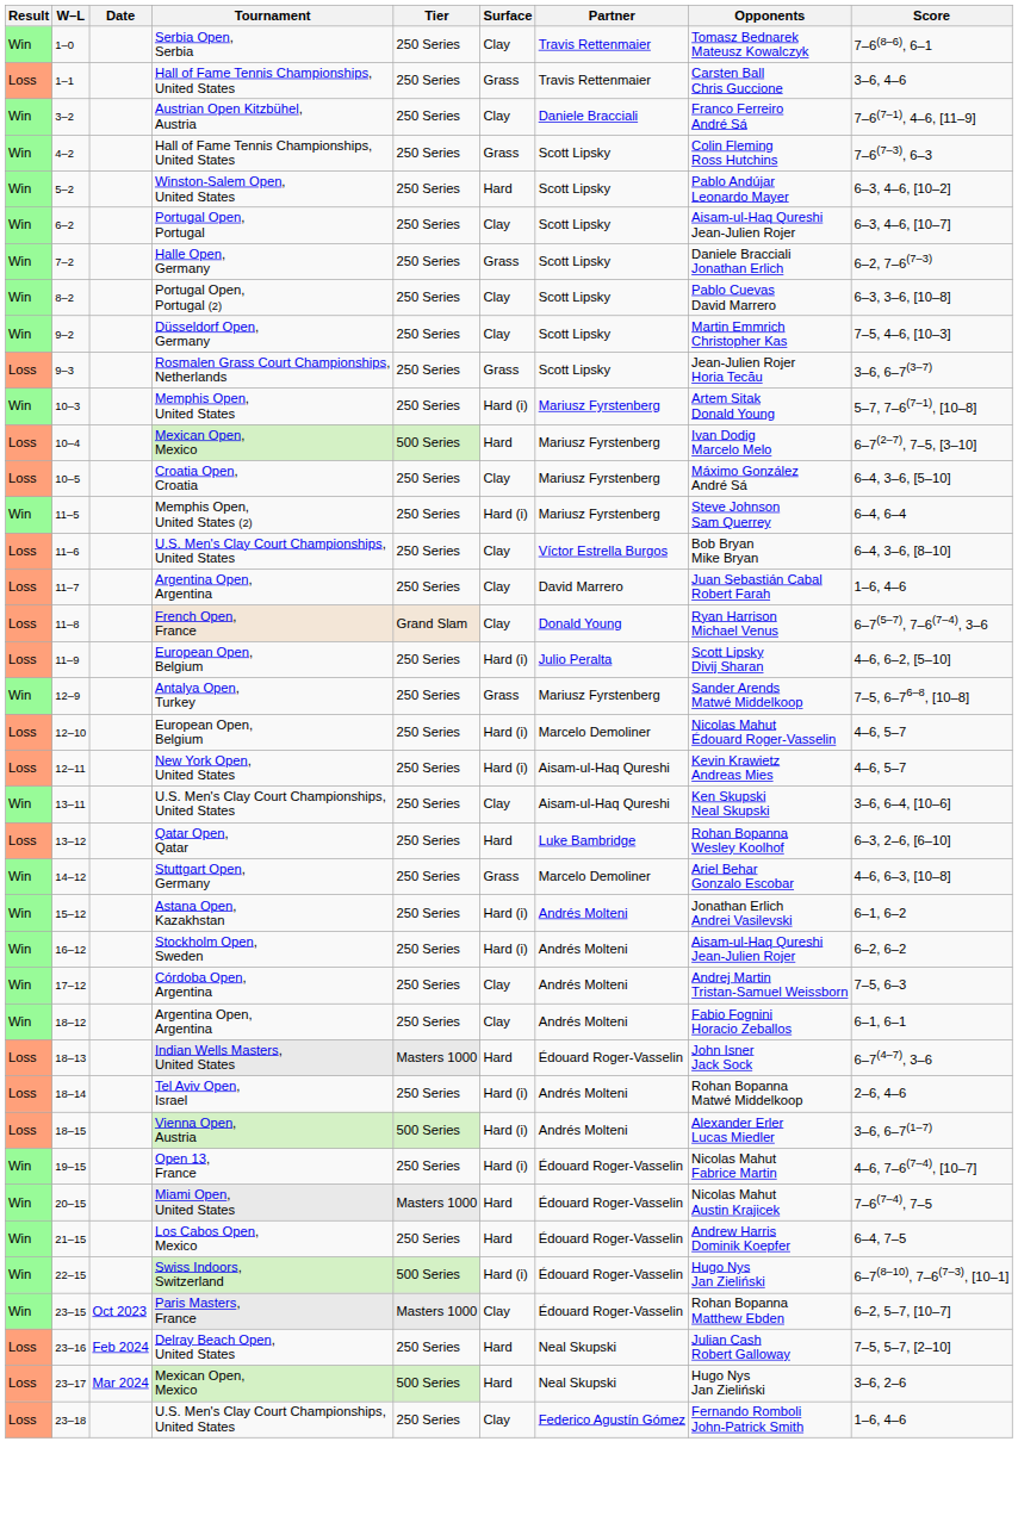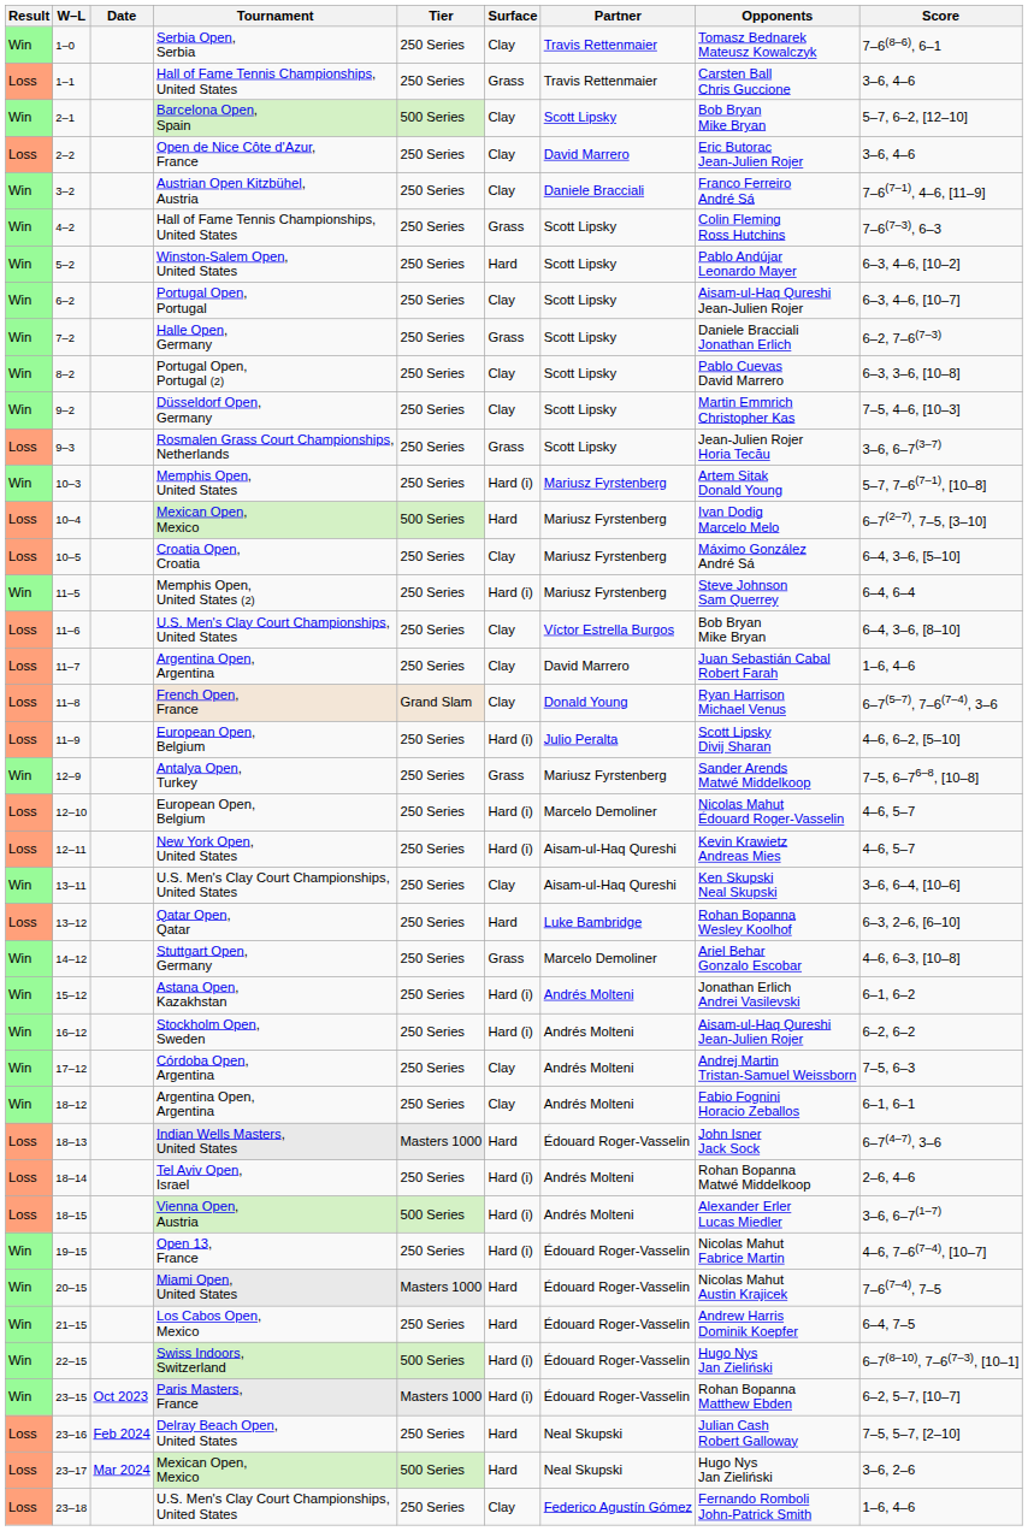 <table class="sortable wikitable">
 <tr>
 <th>Result</th>
 <th class="unsortable">W–L</th>
 <th>Date</th>
 <th>Tournament</th>
 <th>Tier</th>
 <th>Surface</th>
 <th>Partner</th>
 <th>Opponents</th>
 <th class="unsortable">Score</th>
 </tr>
 <tr>
 <td bgcolor=98FB98>Win</td>
 <td><small>1–0</small></td>
 <td><a href='#'></a></td>
 <td><a href='#'>Serbia Open</a>,<br>Serbia</td>
 <td>250 Series</td>
 <td>Clay</td>
 <td> <a href='#'>Travis Rettenmaier</a></td>
 <td> <a href='#'>Tomasz Bednarek</a><br> <a href='#'>Mateusz Kowalczyk</a></td>
 <td>7–6<sup>(8–6)</sup>, 6–1</td>
 </tr>
 <tr>
 <td bgcolor=FFA07A>Loss</td>
 <td><small>1–1</small></td>
 <td><a href='#'></a></td>
 <td><a href='#'>Hall of Fame Tennis Championships</a>,<br>United States</td>
 <td>250 Series</td>
 <td>Grass</td>
 <td> Travis Rettenmaier</td>
 <td> <a href='#'>Carsten Ball</a> <br> <a href='#'>Chris Guccione</a></td>
+<td>3–6, 4–6</td>
+</tr>
+<tr>
+<td bgcolor=98FB98>Win</td>
+<td><small>2–1</small></td>
+<td><a href='#'></a></td>
+<td style="background:#D4F1C5;"><a href='#'>Barcelona Open</a>,<br>Spain</td>
+<td style="background:#D4F1C5;">500 Series</td>
+<td>Clay</td>
+<td> <a href='#'>Scott Lipsky</a></td>
+<td> <a href='#'>Bob Bryan</a><br> <a href='#'>Mike Bryan</a></td>
+<td>5–7, 6–2, [12–10]</td>
+</tr>
+<tr>
+<td bgcolor=FFA07A>Loss</td>
+<td><small>2–2</small></td>
+<td><a href='#'></a></td>
+<td><a href='#'>Open de Nice Côte d'Azur</a>,<br>France</td>
+<td>250 Series</td>
+<td>Clay</td>
+<td> <a href='#'>David Marrero</a></td>
+<td> <a href='#'>Eric Butorac</a><br> <a href='#'>Jean-Julien Rojer</a></td>
 <td>3–6, 4–6</td>
 </tr>
 <tr>
 <td bgcolor=98FB98>Win</td>
 <td><small>3–2</small></td>
 <td><a href='#'></a></td>
 <td><a href='#'>Austrian Open Kitzbühel</a>,<br>Austria</td>
 <td>250 Series</td>
 <td>Clay</td>
 <td> <a href='#'>Daniele Bracciali</a></td>
 <td> <a href='#'>Franco Ferreiro</a><br> <a href='#'>André Sá</a></td>
 <td>7–6<sup>(7–1)</sup>, 4–6, [11–9]</td>
 </tr>
 <tr>
 <td bgcolor=98FB98>Win</td>
 <td><small>4–2</small></td>
 <td><a href='#'></a></td>
 <td>Hall of Fame Tennis Championships,<br>United States</td>
 <td>250 Series</td>
 <td>Grass</td>
 <td> Scott Lipsky</td>
 <td> <a href='#'>Colin Fleming</a><br> <a href='#'>Ross Hutchins</a></td>
 <td>7–6<sup>(7–3)</sup>, 6–3</td>
 </tr>
 <tr>
 <td bgcolor=98FB98>Win</td>
 <td><small>5–2</small></td>
 <td><a href='#'></a></td>
 <td><a href='#'>Winston-Salem Open</a>,<br>United States</td>
 <td>250 Series</td>
 <td>Hard</td>
 <td> Scott Lipsky</td>
 <td> <a href='#'>Pablo Andújar</a><br> <a href='#'>Leonardo Mayer</a></td>
 <td>6–3, 4–6, [10–2]</td>
 </tr>
 <tr>
 <td bgcolor=98FB98>Win</td>
 <td><small>6–2</small></td>
 <td><a href='#'></a></td>
 <td><a href='#'>Portugal Open</a>,<br>Portugal</td>
 <td>250 Series</td>
 <td>Clay</td>
 <td> Scott Lipsky</td>
 <td> <a href='#'>Aisam-ul-Haq Qureshi</a><br> Jean-Julien Rojer</td>
 <td>6–3, 4–6, [10–7]</td>
 </tr>
 <tr>
 <td bgcolor=98FB98>Win</td>
 <td><small>7–2</small></td>
 <td><a href='#'></a></td>
 <td><a href='#'>Halle Open</a>,<br>Germany</td>
 <td>250 Series</td>
 <td>Grass</td>
 <td> Scott Lipsky</td>
 <td> Daniele Bracciali<br> <a href='#'>Jonathan Erlich</a></td>
 <td>6–2, 7–6<sup>(7–3)</sup></td>
 </tr>
 <tr>
 <td bgcolor=98FB98>Win</td>
 <td><small>8–2</small></td>
 <td><a href='#'></a></td>
 <td>Portugal Open,<br>Portugal <small>(2)</small></td>
 <td>250 Series</td>
 <td>Clay</td>
 <td> Scott Lipsky</td>
 <td> <a href='#'>Pablo Cuevas</a><br> David Marrero</td>
 <td>6–3, 3–6, [10–8]</td>
 </tr>
 <tr>
 <td bgcolor=98FB98>Win</td>
 <td><small>9–2</small></td>
 <td><a href='#'></a></td>
 <td><a href='#'>Düsseldorf Open</a>,<br>Germany</td>
 <td>250 Series</td>
 <td>Clay</td>
 <td> Scott Lipsky</td>
 <td> <a href='#'>Martin Emmrich</a><br> <a href='#'>Christopher Kas</a></td>
 <td>7–5, 4–6, [10–3]</td>
 </tr>
 <tr>
 <td bgcolor=FFA07A>Loss</td>
 <td><small>9–3</small></td>
 <td><a href='#'></a></td>
 <td><a href='#'>Rosmalen Grass Court Championships</a>,<br>Netherlands</td>
 <td>250 Series</td>
 <td>Grass</td>
 <td> Scott Lipsky</td>
 <td> Jean-Julien Rojer<br>  <a href='#'>Horia Tecău</a></td>
 <td>3–6, 6–7<sup>(3–7)</sup></td>
 </tr>
 <tr>
 <td bgcolor=98FB98>Win</td>
 <td><small>10–3</small></td>
 <td><a href='#'></a></td>
 <td><a href='#'>Memphis Open</a>,<br>United States</td>
 <td>250 Series</td>
 <td>Hard (i)</td>
 <td> <a href='#'>Mariusz Fyrstenberg</a></td>
 <td> <a href='#'>Artem Sitak</a><br> <a href='#'>Donald Young</a></td>
 <td>5–7, 7–6<sup>(7–1)</sup>, [10–8]</td>
 </tr>
 <tr>
 <td bgcolor=FFA07A>Loss</td>
 <td><small>10–4</small></td>
 <td><a href='#'></a></td>
 <td style="background:#D4F1C5;"><a href='#'>Mexican Open</a>,<br>Mexico</td>
 <td style="background:#D4F1C5;">500 Series</td>
 <td>Hard</td>
 <td> Mariusz Fyrstenberg</td>
 <td> <a href='#'>Ivan Dodig</a><br> <a href='#'>Marcelo Melo</a></td>
 <td>6–7<sup>(2–7)</sup>, 7–5, [3–10]</td>
 </tr>
 <tr>
 <td bgcolor=FFA07A>Loss</td>
 <td><small>10–5</small></td>
 <td><a href='#'></a></td>
 <td><a href='#'>Croatia Open</a>,<br>Croatia</td>
 <td>250 Series</td>
 <td>Clay</td>
 <td> Mariusz Fyrstenberg</td>
 <td> <a href='#'>Máximo González</a><br> André Sá</td>
 <td>6–4, 3–6, [5–10]</td>
 </tr>
 <tr>
 <td bgcolor=98FB98>Win</td>
 <td><small>11–5</small></td>
 <td><a href='#'></a></td>
 <td>Memphis Open,<br>United States <small>(2)</small></td>
 <td>250 Series</td>
 <td>Hard (i)</td>
 <td> Mariusz Fyrstenberg</td>
 <td> <a href='#'>Steve Johnson</a><br> <a href='#'>Sam Querrey</a></td>
 <td>6–4, 6–4</td>
 </tr>
 <tr>
 <td bgcolor=FFA07A>Loss</td>
 <td><small>11–6</small></td>
 <td><a href='#'></a></td>
 <td><a href='#'>U.S. Men's Clay Court Championships</a>,<br>United States</td>
 <td>250 Series</td>
 <td>Clay</td>
 <td> <a href='#'>Víctor Estrella Burgos</a></td>
 <td> Bob Bryan<br> Mike Bryan</td>
 <td>6–4, 3–6, [8–10]</td>
 </tr>
 <tr>
 <td bgcolor=FFA07A>Loss</td>
 <td><small>11–7</small></td>
 <td><a href='#'></a></td>
 <td><a href='#'>Argentina Open</a>,<br>Argentina</td>
 <td>250 Series</td>
 <td>Clay</td>
 <td> David Marrero</td>
 <td> <a href='#'>Juan Sebastián Cabal</a><br> <a href='#'>Robert Farah</a></td>
 <td>1–6, 4–6</td>
 </tr>
 <tr>
 <td bgcolor=FFA07A>Loss</td>
 <td><small>11–8</small></td>
 <td><a href='#'></a></td>
 <td style="background:#F3E6D7;"><a href='#'>French Open</a>,<br>France</td>
 <td style="background:#F3E6D7;">Grand Slam</td>
 <td>Clay</td>
 <td> <a href='#'>Donald Young</a></td>
 <td> <a href='#'>Ryan Harrison</a><br> <a href='#'>Michael Venus</a></td>
 <td>6–7<sup>(5–7)</sup>, 7–6<sup>(7–4)</sup>, 3–6</td>
 </tr>
 <tr>
 <td bgcolor=FFA07A>Loss</td>
 <td><small>11–9</small></td>
 <td><a href='#'></a></td>
 <td><a href='#'>European Open</a>,<br>Belgium</td>
 <td>250 Series</td>
 <td>Hard (i)</td>
 <td> <a href='#'>Julio Peralta</a></td>
 <td> <a href='#'>Scott Lipsky</a><br> <a href='#'>Divij Sharan</a></td>
 <td>4–6, 6–2, [5–10]</td>
 </tr>
 <tr>
 <td bgcolor=98FB98>Win</td>
 <td><small>12–9</small></td>
 <td><a href='#'></a></td>
 <td><a href='#'>Antalya Open</a>,<br>Turkey</td>
 <td>250 Series</td>
 <td>Grass</td>
 <td> Mariusz Fyrstenberg</td>
 <td> <a href='#'>Sander Arends</a><br> <a href='#'>Matwé Middelkoop</a></td>
 <td>7–5, 6–7<sup>6–8</sup>, [10–8]</td>
 </tr>
 <tr>
 <td bgcolor=FFA07A>Loss</td>
 <td><small>12–10</small></td>
 <td><a href='#'></a></td>
 <td>European Open,<br>Belgium</td>
 <td>250 Series</td>
 <td>Hard (i)</td>
 <td> Marcelo Demoliner</td>
 <td> <a href='#'>Nicolas Mahut</a><br> <a href='#'>Édouard Roger-Vasselin</a></td>
 <td>4–6, 5–7</td>
 </tr>
 <tr>
 <td bgcolor=FFA07A>Loss</td>
 <td><small>12–11</small></td>
 <td><a href='#'></a></td>
 <td><a href='#'>New York Open</a>,<br>United States</td>
 <td>250 Series</td>
 <td>Hard (i)</td>
 <td> Aisam-ul-Haq Qureshi</td>
 <td> <a href='#'>Kevin Krawietz</a><br> <a href='#'>Andreas Mies</a></td>
 <td>4–6, 5–7</td>
 </tr>
 <tr>
 <td bgcolor=98FB98>Win</td>
 <td><small>13–11</small></td>
 <td><a href='#'></a></td>
 <td>U.S. Men's Clay Court Championships,<br>United States</td>
 <td>250 Series</td>
 <td>Clay</td>
 <td> Aisam-ul-Haq Qureshi</td>
 <td> <a href='#'>Ken Skupski</a><br> <a href='#'>Neal Skupski</a></td>
 <td>3–6, 6–4, [10–6]</td>
 </tr>
 <tr>
 <td bgcolor=FFA07A>Loss</td>
 <td><small>13–12</small></td>
 <td><a href='#'></a></td>
 <td><a href='#'>Qatar Open</a>,<br>Qatar</td>
 <td>250 Series</td>
 <td>Hard</td>
 <td> <a href='#'>Luke Bambridge</a></td>
 <td> <a href='#'>Rohan Bopanna</a><br> <a href='#'>Wesley Koolhof</a></td>
 <td>6–3, 2–6, [6–10]</td>
 </tr>
 <tr>
 <td bgcolor=98FB98>Win</td>
 <td><small>14–12</small></td>
 <td><a href='#'></a></td>
 <td><a href='#'>Stuttgart Open</a>,<br>Germany</td>
 <td>250 Series</td>
 <td>Grass</td>
 <td> Marcelo Demoliner</td>
 <td> <a href='#'>Ariel Behar</a><br> <a href='#'>Gonzalo Escobar</a></td>
 <td>4–6, 6–3, [10–8]</td>
 </tr>
 <tr>
 <td bgcolor=98FB98>Win</td>
 <td><small>15–12</small></td>
 <td><a href='#'></a></td>
 <td><a href='#'>Astana Open</a>,<br>Kazakhstan</td>
 <td>250 Series</td>
 <td>Hard (i)</td>
 <td> <a href='#'>Andrés Molteni</a></td>
 <td> Jonathan Erlich<br> <a href='#'>Andrei Vasilevski</a></td>
 <td>6–1, 6–2</td>
 </tr>
 <tr>
 <td bgcolor=98FB98>Win</td>
 <td><small>16–12</small></td>
 <td><a href='#'></a></td>
 <td><a href='#'>Stockholm Open</a>,<br>Sweden</td>
 <td>250 Series</td>
 <td>Hard (i)</td>
 <td> Andrés Molteni</td>
 <td> <a href='#'>Aisam-ul-Haq Qureshi</a><br> <a href='#'>Jean-Julien Rojer</a></td>
 <td>6–2, 6–2</td>
 </tr>
 <tr>
 <td bgcolor=98FB98>Win</td>
 <td><small>17–12</small></td>
 <td><a href='#'></a></td>
 <td><a href='#'>Córdoba Open</a>,<br>Argentina</td>
 <td>250 Series</td>
 <td>Clay</td>
 <td> Andrés Molteni</td>
 <td> <a href='#'>Andrej Martin</a><br> <a href='#'>Tristan-Samuel Weissborn</a></td>
 <td>7–5, 6–3</td>
 </tr>
 <tr>
 <td bgcolor=98FB98>Win</td>
 <td><small>18–12</small></td>
 <td><a href='#'></a></td>
 <td>Argentina Open,<br>Argentina</td>
 <td>250 Series</td>
 <td>Clay</td>
 <td> Andrés Molteni</td>
 <td> <a href='#'>Fabio Fognini</a><br> <a href='#'>Horacio Zeballos</a></td>
 <td>6–1, 6–1</td>
 </tr>
 <tr>
 <td bgcolor=FFA07A>Loss</td>
 <td><small>18–13</small></td>
 <td><a href='#'></a></td>
 <td style="background:#E9E9E9;"><a href='#'>Indian Wells Masters</a>,<br>United States</td>
 <td style="background:#E9E9E9;">Masters 1000</td>
 <td>Hard</td>
 <td> Édouard Roger-Vasselin</td>
 <td> <a href='#'>John Isner</a><br> <a href='#'>Jack Sock</a></td>
 <td>6–7<sup>(4–7)</sup>, 3–6</td>
 </tr>
 <tr>
 <td bgcolor=FFA07A>Loss</td>
 <td><small>18–14</small></td>
 <td><a href='#'></a></td>
 <td><a href='#'>Tel Aviv Open</a>,<br>Israel</td>
 <td>250 Series</td>
 <td>Hard (i)</td>
 <td> Andrés Molteni</td>
 <td> Rohan Bopanna<br> Matwé Middelkoop</td>
 <td>2–6, 4–6</td>
 </tr>
 <tr>
 <td bgcolor= FFA07A>Loss</td>
 <td><small>18–15</small></td>
 <td><a href='#'></a></td>
 <td style=background:#D4F1C5><a href='#'>Vienna Open</a>, <br>Austria</td>
 <td style=background:#D4F1C5>500 Series</td>
 <td>Hard (i)</td>
 <td> Andrés Molteni</td>
 <td> <a href='#'>Alexander Erler</a> <br> <a href='#'>Lucas Miedler</a></td>
 <td>3–6, 6–7<sup>(1–7)</sup></td>
 </tr>
 <tr>
 <td bgcolor=98FB98>Win</td>
 <td><small>19–15</small></td>
 <td><a href='#'></a></td>
 <td><a href='#'>Open 13</a>, <br>France</td>
 <td>250 Series</td>
 <td>Hard (i)</td>
 <td> Édouard Roger-Vasselin</td>
 <td> Nicolas Mahut <br> <a href='#'>Fabrice Martin</a></td>
 <td>4–6, 7–6<sup>(7–4)</sup>, [10–7]</td>
 </tr>
 <tr>
 <td bgcolor=98FB98>Win</td>
 <td><small>20–15</small></td>
 <td><a href='#'></a></td>
 <td style="background:#E9E9E9;"><a href='#'>Miami Open</a>, <br>United States</td>
 <td style="background:#E9E9E9;">Masters 1000</td>
 <td>Hard</td>
 <td> Édouard Roger-Vasselin</td>
 <td> Nicolas Mahut <br>  <a href='#'>Austin Krajicek</a></td>
 <td>7–6<sup>(7–4)</sup>, 7–5</td>
 </tr>
 <tr>
 <td bgcolor=98FB98>Win</td>
 <td><small>21–15</small></td>
 <td><a href='#'></a></td>
 <td><a href='#'>Los Cabos Open</a>,<br>Mexico</td>
 <td>250 Series</td>
 <td>Hard</td>
 <td> Édouard Roger-Vasselin</td>
 <td> <a href='#'>Andrew Harris</a> <br> <a href='#'>Dominik Koepfer</a></td>
 <td>6–4, 7–5</td>
 </tr>
 <tr>
 <td bgcolor=98FB98>Win</td>
 <td><small>22–15</small></td>
 <td><a href='#'></a></td>
 <td style="background:#D4F1C5;"><a href='#'>Swiss Indoors</a>,<br>Switzerland</td>
 <td style="background:#D4F1C5;">500 Series</td>
 <td>Hard (i)</td>
 <td> Édouard Roger-Vasselin</td>
 <td> <a href='#'>Hugo Nys</a><br> <a href='#'>Jan Zieliński</a></td>
 <td>6–7<sup>(8–10)</sup>, 7–6<sup>(7–3)</sup>, [10–1]</td>
 </tr>
 <tr>
 <td bgcolor=98FB98>Win</td>
 <td><small>23–15</small></td>
 <td><a href='#'>Oct 2023</a></td>
 <td style="background:#E9E9E9;"><a href='#'>Paris Masters</a>,<br>France</td>
 <td style="background:#E9E9E9;">Masters 1000</td>
-<td>Clay</td>
+<td>Hard (i)</td>
 <td> Édouard Roger-Vasselin</td>
 <td> Rohan Bopanna <br> <a href='#'>Matthew Ebden</a></td>
 <td>6–2, 5–7, [10–7]</td>
 </tr>
 <tr>
 <td bgcolor=FFA07A>Loss</td>
 <td><small>23–16</small></td>
 <td><a href='#'>Feb 2024</a></td>
 <td><a href='#'>Delray Beach Open</a>,<br>United States</td>
 <td>250 Series</td>
 <td>Hard</td>
 <td> Neal Skupski</td>
 <td> <a href='#'>Julian Cash</a><br>  <a href='#'>Robert Galloway</a></td>
 <td>7–5, 5–7, [2–10]</td>
 </tr>
 <tr>
 <td bgcolor=FFA07A>Loss</td>
 <td><small>23–17</small></td>
 <td><a href='#'>Mar 2024</a></td>
 <td style="background:#D4F1C5;">Mexican Open,<br>Mexico</td>
 <td style="background:#D4F1C5;">500 Series</td>
 <td>Hard</td>
 <td> Neal Skupski</td>
 <td> Hugo Nys<br> Jan Zieliński</td>
 <td>3–6, 2–6</td>
 </tr>
 <tr>
 <td bgcolor=FFA07A>Loss</td>
 <td><small>23–18</small></td>
 <td><a href='#'></a></td>
 <td>U.S. Men's Clay Court Championships,<br>United States</td>
 <td>250 Series</td>
 <td>Clay</td>
 <td> <a href='#'>Federico Agustín Gómez</a></td>
 <td> <a href='#'>Fernando Romboli</a><br> <a href='#'>John-Patrick Smith</a></td>
 <td>1–6, 4–6</td>
 </tr>
 </table>
